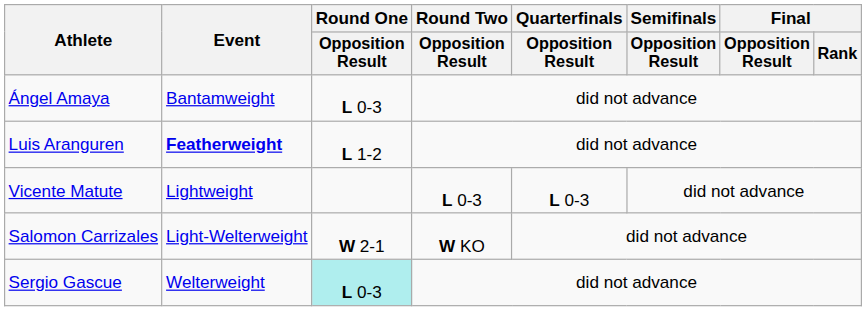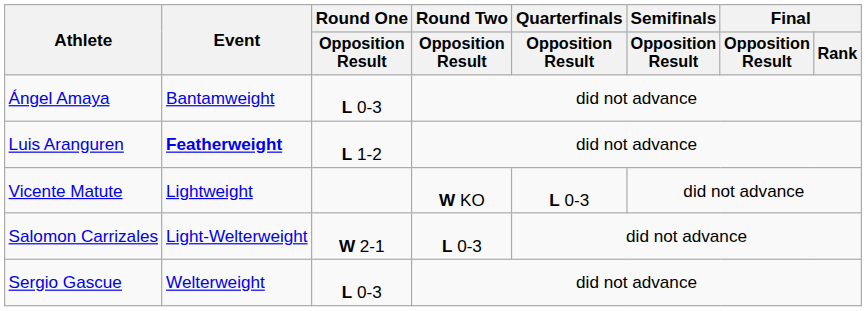 <table class="wikitable" border="1" style="font-size:90%">
 <tr>
 <th rowspan="2">Athlete</th>
 <th rowspan="2">Event</th>
 <th>Round One</th>
 <th>Round Two</th>
 <th>Quarterfinals</th>
 <th>Semifinals</th>
 <th colspan=2>Final</th>
 </tr>
 <tr style="font-size:95%">
 <th>Opposition<br>Result</th>
 <th>Opposition<br>Result</th>
 <th>Opposition<br>Result</th>
 <th>Opposition<br>Result</th>
 <th>Opposition<br>Result</th>
 <th>Rank</th>
 </tr>
 <tr align=center>
 <td align=left><a href='#'>Ángel Amaya</a></td>
 <td align=left><a href='#'>Bantamweight</a></td>
 <td><br><strong>L</strong> 0-3</td>
 <td colspan=5>did not advance</td>
 </tr>
 <tr align=center>
 <td align=left><a href='#'>Luis Aranguren</a></td>
 <td align=left><strong><a href='#'>Featherweight</a></strong></td>
 <td><br><strong>L</strong> 1-2</td>
 <td colspan=5>did not advance</td>
 </tr>
 <tr align=center>
 <td align=left><a href='#'>Vicente Matute</a></td>
 <td align=left><a href='#'>Lightweight</a></td>
 <td></td>
-<td><br><strong>L</strong> 0-3</td>
+<td><br><strong>W</strong> KO</td>
 <td><br><strong>L</strong> 0-3</td>
 <td colspan=3>did not advance</td>
 </tr>
 <tr align=center>
 <td align=left><a href='#'>Salomon Carrizales</a></td>
 <td align=left><a href='#'>Light-Welterweight</a></td>
 <td><br><strong>W</strong> 2-1</td>
-<td><br><strong>W</strong> KO</td>
+<td><br><strong>L</strong> 0-3</td>
 <td colspan=4>did not advance</td>
 </tr>
 <tr align=center>
 <td align=left><a href='#'>Sergio Gascue</a></td>
 <td align=left><a href='#'>Welterweight</a></td>
-<td style="background: paleturquoise;"><br><strong>L</strong> 0-3</td>
+<td><br><strong>L</strong> 0-3</td>
 <td colspan=5>did not advance</td>
 </tr>
 </table>
